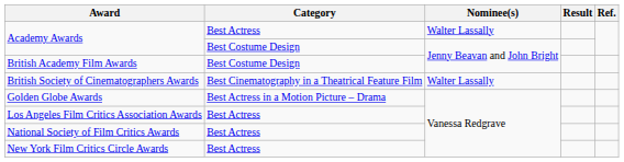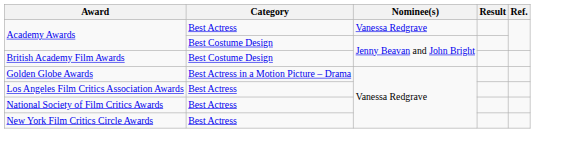 <table class="wikitable">
 <tr>
 <th>Award</th>
 <th>Category</th>
 <th>Nominee(s)</th>
 <th>Result</th>
 <th>Ref.</th>
 </tr>
 <tr>
 <td rowspan="2"><a href='#'>Academy Awards</a></td>
 <td><a href='#'>Best Actress</a></td>
-<td><a href='#'>Walter Lassally</a></td>
+<td><a href='#'>Vanessa Redgrave</a></td>
 <td></td>
 <td align="center" rowspan="2"></td>
 </tr>
 <tr>
 <td><a href='#'>Best Costume Design</a></td>
 <td rowspan="2"><a href='#'>Jenny Beavan</a> and <a href='#'>John Bright</a></td>
 <td></td>
 </tr>
 <tr>
 <td><a href='#'>British Academy Film Awards</a></td>
 <td><a href='#'>Best Costume Design</a></td>
-<td></td>
-<td align="center"></td>
-</tr>
-<tr>
-<td><a href='#'>British Society of Cinematographers Awards</a></td>
-<td><a href='#'>Best Cinematography in a Theatrical Feature Film</a></td>
-<td><a href='#'>Walter Lassally</a></td>
 <td></td>
 <td align="center"></td>
 </tr>
 <tr>
 <td><a href='#'>Golden Globe Awards</a></td>
 <td><a href='#'>Best Actress in a Motion Picture – Drama</a></td>
 <td rowspan="4">Vanessa Redgrave</td>
 <td></td>
 <td align="center"></td>
 </tr>
 <tr>
 <td><a href='#'>Los Angeles Film Critics Association Awards</a></td>
 <td><a href='#'>Best Actress</a></td>
 <td></td>
 <td align="center"></td>
 </tr>
 <tr>
 <td><a href='#'>National Society of Film Critics Awards</a></td>
 <td><a href='#'>Best Actress</a></td>
 <td></td>
 <td align="center"></td>
 </tr>
 <tr>
 <td><a href='#'>New York Film Critics Circle Awards</a></td>
 <td><a href='#'>Best Actress</a></td>
 <td></td>
 <td align="center"></td>
 </tr>
 </table>
